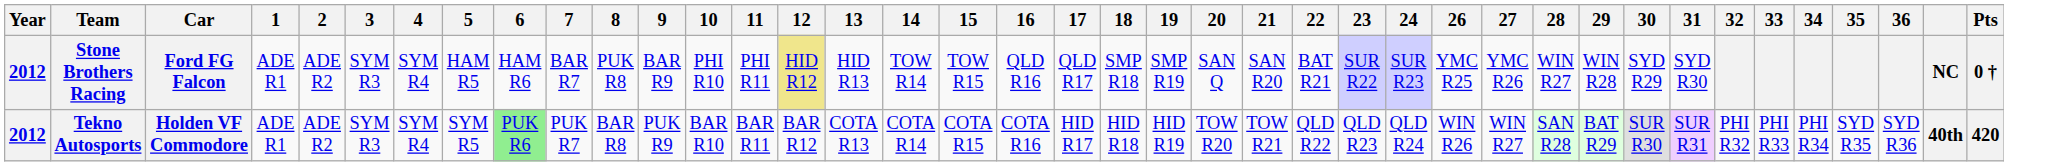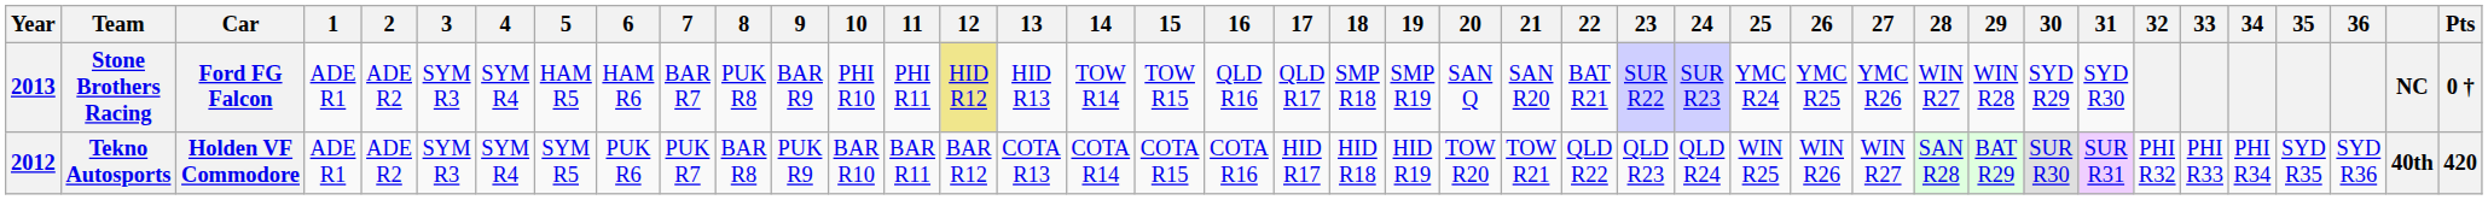 <table class="wikitable" style="text-align:center; font-size:90%">
 <tr>
 <th>Year</th>
 <th>Team</th>
 <th>Car</th>
 <th>1</th>
 <th>2</th>
 <th>3</th>
 <th>4</th>
 <th>5</th>
 <th>6</th>
 <th>7</th>
 <th>8</th>
 <th>9</th>
 <th>10</th>
 <th>11</th>
 <th>12</th>
 <th>13</th>
 <th>14</th>
 <th>15</th>
 <th>16</th>
 <th>17</th>
 <th>18</th>
 <th>19</th>
 <th>20</th>
 <th>21</th>
 <th>22</th>
 <th>23</th>
 <th>24</th>
+<th>25</th>
 <th>26</th>
 <th>27</th>
 <th>28</th>
 <th>29</th>
 <th>30</th>
 <th>31</th>
 <th>32</th>
 <th>33</th>
 <th>34</th>
 <th>35</th>
 <th>36</th>
 <th></th>
 <th>Pts</th>
 </tr>
 <tr>
-<th><a href='#'>2012</a></th>
+<th><a href='#'>2013</a></th>
 <th><a href='#'>Stone Brothers Racing</a></th>
 <th><a href='#'>Ford FG Falcon</a></th>
 <td><a href='#'>ADE<br>R1</a></td>
 <td><a href='#'>ADE<br>R2</a></td>
 <td><a href='#'>SYM<br>R3</a></td>
 <td><a href='#'>SYM<br>R4</a></td>
 <td><a href='#'>HAM<br>R5</a></td>
 <td><a href='#'>HAM<br>R6</a></td>
 <td><a href='#'>BAR<br>R7</a></td>
 <td><a href='#'>PUK<br>R8</a></td>
 <td><a href='#'>BAR<br>R9</a></td>
 <td><a href='#'>PHI<br>R10</a></td>
 <td><a href='#'>PHI<br>R11</a></td>
 <td style="background: khaki;"><a href='#'>HID<br>R12</a></td>
 <td><a href='#'>HID<br>R13</a></td>
 <td><a href='#'>TOW<br>R14</a></td>
 <td><a href='#'>TOW<br>R15</a></td>
 <td><a href='#'>QLD<br>R16</a></td>
 <td><a href='#'>QLD<br>R17</a></td>
 <td><a href='#'>SMP<br>R18</a></td>
 <td><a href='#'>SMP<br>R19</a></td>
 <td><a href='#'>SAN<br>Q</a></td>
 <td><a href='#'>SAN<br>R20</a></td>
 <td><a href='#'>BAT<br>R21</a></td>
 <td style="background:#cfcfff;"><a href='#'>SUR<br>R22</a><br></td>
 <td style="background:#cfcfff;"><a href='#'>SUR<br>R23</a><br></td>
+<td><a href='#'>YMC<br>R24</a></td>
 <td><a href='#'>YMC<br>R25</a></td>
 <td><a href='#'>YMC<br>R26</a></td>
 <td><a href='#'>WIN<br>R27</a></td>
 <td><a href='#'>WIN<br>R28</a></td>
 <td><a href='#'>SYD<br>R29</a></td>
 <td><a href='#'>SYD<br>R30</a></td>
 <th></th>
 <th></th>
 <th></th>
 <th></th>
 <th></th>
 <th>NC</th>
 <th>0 †</th>
 </tr>
 <tr>
 <th><a href='#'>2012</a></th>
 <th><a href='#'>Tekno Autosports</a></th>
 <th><a href='#'>Holden VF Commodore</a></th>
 <td><a href='#'>ADE<br>R1</a></td>
 <td><a href='#'>ADE<br>R2</a></td>
 <td><a href='#'>SYM<br>R3</a></td>
 <td><a href='#'>SYM<br>R4</a></td>
 <td><a href='#'>SYM<br>R5</a></td>
-<td style="background: lightgreen;"><a href='#'>PUK<br>R6</a></td>
+<td><a href='#'>PUK<br>R6</a></td>
 <td><a href='#'>PUK<br>R7</a></td>
 <td><a href='#'>BAR<br>R8</a></td>
 <td><a href='#'>PUK<br>R9</a></td>
 <td><a href='#'>BAR<br>R10</a></td>
 <td><a href='#'>BAR<br>R11</a></td>
 <td><a href='#'>BAR<br>R12</a></td>
 <td><a href='#'>COTA<br>R13</a></td>
 <td><a href='#'>COTA<br>R14</a></td>
 <td><a href='#'>COTA<br>R15</a></td>
 <td><a href='#'>COTA<br>R16</a></td>
 <td><a href='#'>HID<br>R17</a></td>
 <td><a href='#'>HID<br>R18</a></td>
 <td><a href='#'>HID<br>R19</a></td>
 <td><a href='#'>TOW<br>R20</a></td>
 <td><a href='#'>TOW<br>R21</a></td>
 <td><a href='#'>QLD<br>R22</a></td>
 <td><a href='#'>QLD<br>R23</a></td>
 <td><a href='#'>QLD<br>R24</a></td>
+<td><a href='#'>WIN<br>R25</a></td>
 <td><a href='#'>WIN<br>R26</a></td>
 <td><a href='#'>WIN<br>R27</a></td>
 <td style="background:#DFFFDF;"><a href='#'>SAN<br>R28</a><br></td>
 <td style="background:#DFFFDF;"><a href='#'>BAT<br>R29</a><br></td>
 <td style="background:#DFDFDF;"><a href='#'>SUR<br>R30</a><br></td>
 <td style="background:#EFCFFF;"><a href='#'>SUR<br>R31</a><br></td>
 <td><a href='#'>PHI<br>R32</a></td>
 <td><a href='#'>PHI<br>R33</a></td>
 <td><a href='#'>PHI<br>R34</a></td>
 <td><a href='#'>SYD<br>R35</a></td>
 <td><a href='#'>SYD<br>R36</a></td>
 <th>40th</th>
 <th>420</th>
 </tr>
 </table>
